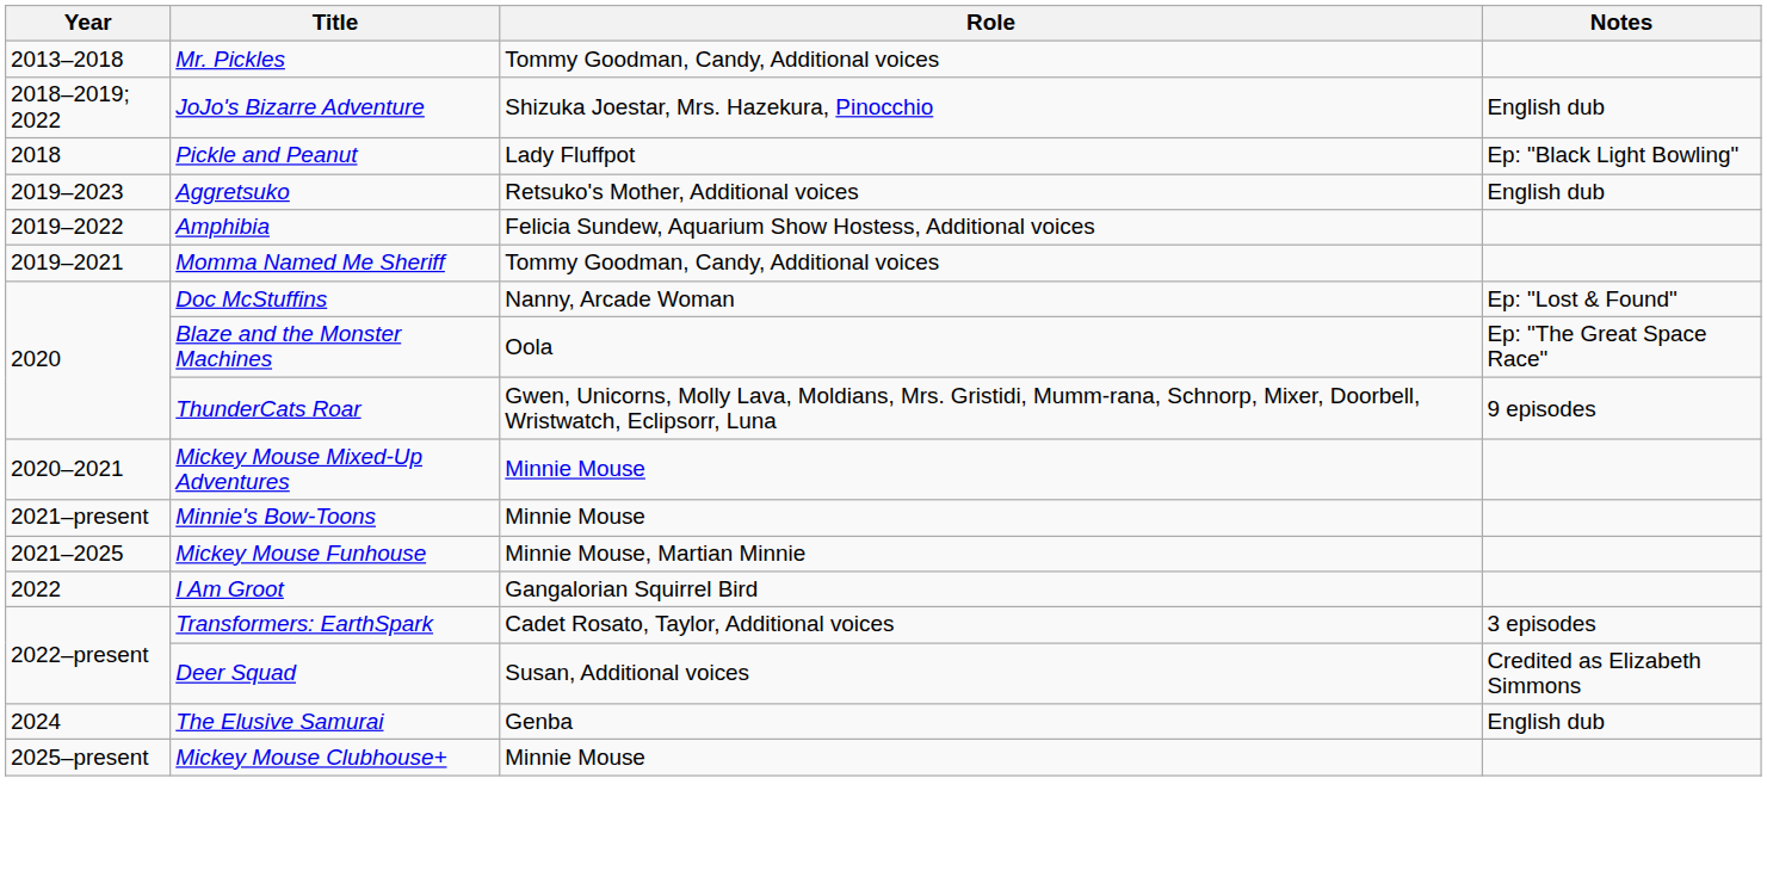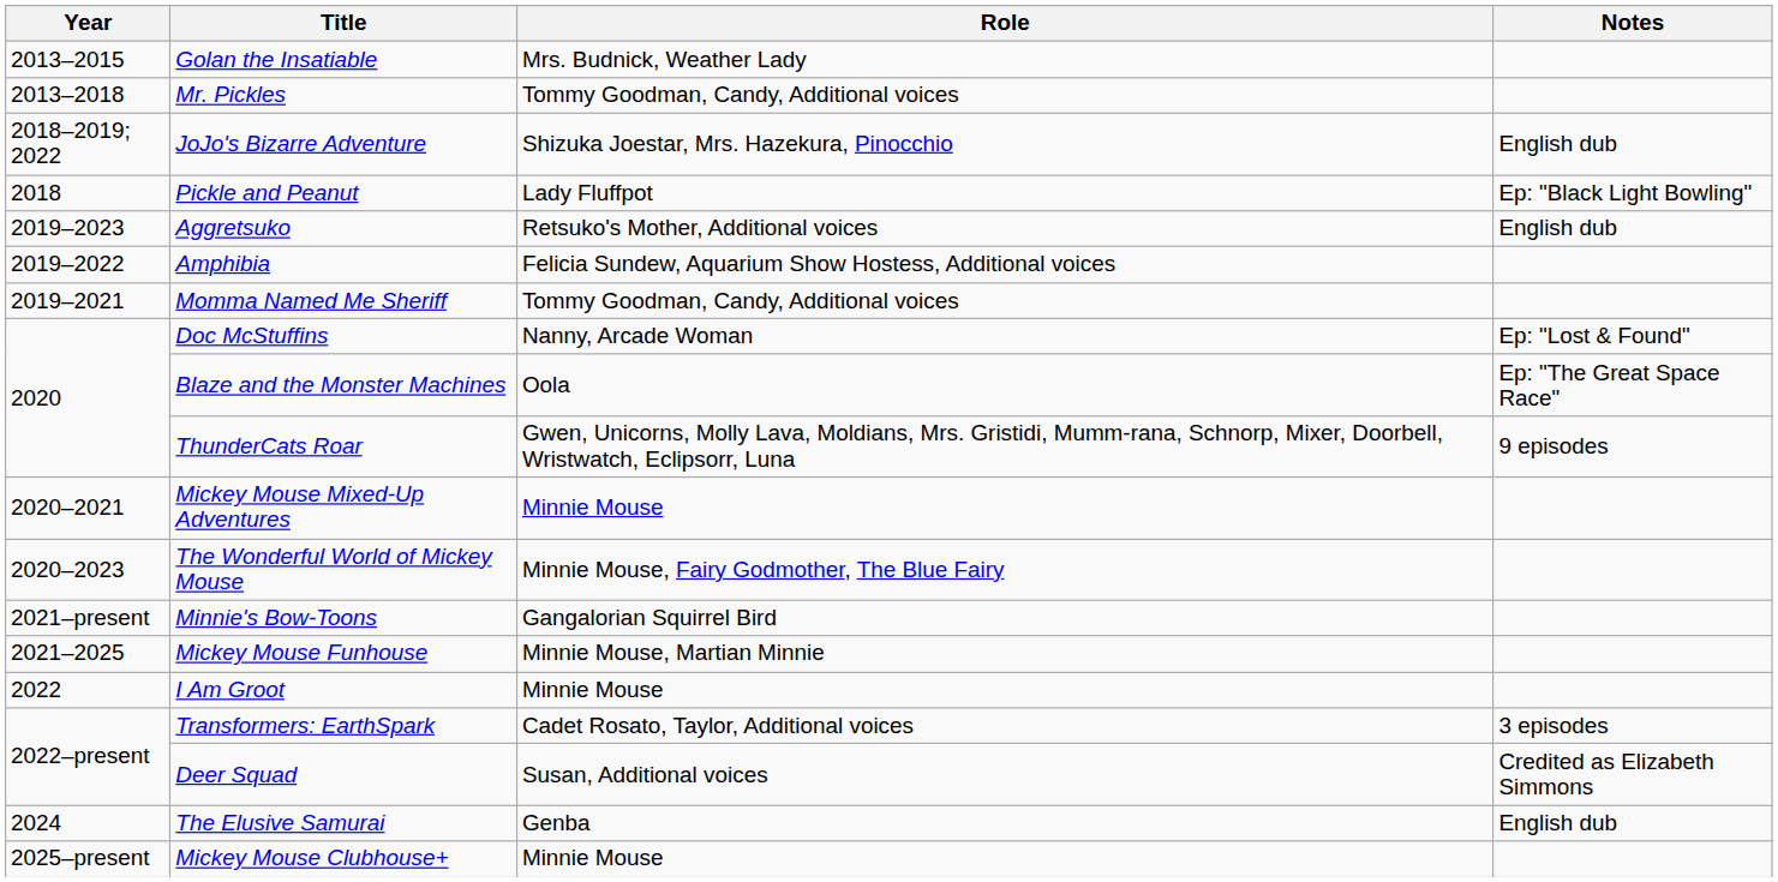 <table class="wikitable sortable">
 <tr>
 <th>Year</th>
 <th>Title</th>
 <th>Role</th>
 <th>Notes</th>
+</tr>
+<tr>
+<td>2013–2015</td>
+<td><em><a href='#'>Golan the Insatiable</a></em></td>
+<td>Mrs. Budnick, Weather Lady</td>
+<td></td>
 </tr>
 <tr>
 <td>2013–2018</td>
 <td><em><a href='#'>Mr. Pickles</a></em></td>
 <td>Tommy Goodman, Candy, Additional voices</td>
 <td></td>
 </tr>
 <tr>
 <td>2018–2019; 2022</td>
 <td><em><a href='#'>JoJo's Bizarre Adventure</a></em></td>
 <td>Shizuka Joestar, Mrs. Hazekura, <a href='#'>Pinocchio</a></td>
 <td>English dub</td>
 </tr>
 <tr>
 <td>2018</td>
 <td><em><a href='#'>Pickle and Peanut</a></em></td>
 <td>Lady Fluffpot</td>
 <td>Ep: "Black Light Bowling"</td>
 </tr>
 <tr>
 <td>2019–2023</td>
 <td><em><a href='#'>Aggretsuko</a></em></td>
 <td>Retsuko's Mother, Additional voices</td>
 <td>English dub</td>
 </tr>
 <tr>
 <td>2019–2022</td>
 <td><em><a href='#'>Amphibia</a></em></td>
 <td>Felicia Sundew, Aquarium Show Hostess, Additional voices</td>
 <td></td>
 </tr>
 <tr>
 <td>2019–2021</td>
 <td><em><a href='#'>Momma Named Me Sheriff</a></em></td>
 <td>Tommy Goodman, Candy, Additional voices</td>
 <td></td>
 </tr>
 <tr>
 <td rowspan="3">2020</td>
 <td><em><a href='#'>Doc McStuffins</a></em></td>
 <td>Nanny, Arcade Woman</td>
 <td>Ep: "Lost & Found"</td>
 </tr>
 <tr>
 <td><em><a href='#'>Blaze and the Monster Machines</a></em></td>
 <td>Oola</td>
 <td>Ep: "The Great Space Race"</td>
 </tr>
 <tr>
 <td><em><a href='#'>ThunderCats Roar</a></em></td>
 <td>Gwen, Unicorns, Molly Lava, Moldians, Mrs. Gristidi, Mumm-rana, Schnorp, Mixer, Doorbell, Wristwatch, Eclipsorr, Luna</td>
 <td>9 episodes</td>
 </tr>
 <tr>
 <td>2020–2021</td>
 <td><em><a href='#'>Mickey Mouse Mixed-Up Adventures</a></em></td>
 <td><a href='#'>Minnie Mouse</a></td>
 <td></td>
 </tr>
 <tr>
+<td>2020–2023</td>
+<td><em><a href='#'>The Wonderful World of Mickey Mouse</a></em></td>
+<td>Minnie Mouse, <a href='#'>Fairy Godmother</a>, <a href='#'>The Blue Fairy</a></td>
+<td></td>
+</tr>
+<tr>
 <td>2021–present</td>
 <td><em><a href='#'>Minnie's Bow-Toons</a></em></td>
-<td>Minnie Mouse</td>
+<td>Gangalorian Squirrel Bird</td>
 <td></td>
 </tr>
 <tr>
 <td>2021–2025</td>
 <td><em><a href='#'>Mickey Mouse Funhouse</a></em></td>
 <td>Minnie Mouse, Martian Minnie</td>
 <td></td>
 </tr>
 <tr>
 <td>2022</td>
 <td><em><a href='#'>I Am Groot</a></em></td>
-<td>Gangalorian Squirrel Bird</td>
+<td>Minnie Mouse</td>
 <td></td>
 </tr>
 <tr>
 <td rowspan="2">2022–present</td>
 <td><em><a href='#'>Transformers: EarthSpark</a></em></td>
 <td>Cadet Rosato, Taylor, Additional voices</td>
 <td>3 episodes</td>
 </tr>
 <tr>
 <td><em><a href='#'>Deer Squad</a></em></td>
 <td>Susan, Additional voices</td>
 <td>Credited as Elizabeth Simmons</td>
 </tr>
 <tr>
 <td>2024</td>
 <td><em><a href='#'>The Elusive Samurai</a></em></td>
 <td>Genba</td>
 <td>English dub</td>
 </tr>
 <tr>
 <td>2025–present</td>
 <td><em><a href='#'>Mickey Mouse Clubhouse+</a></em></td>
 <td>Minnie Mouse</td>
 <td></td>
 </tr>
 </table>
